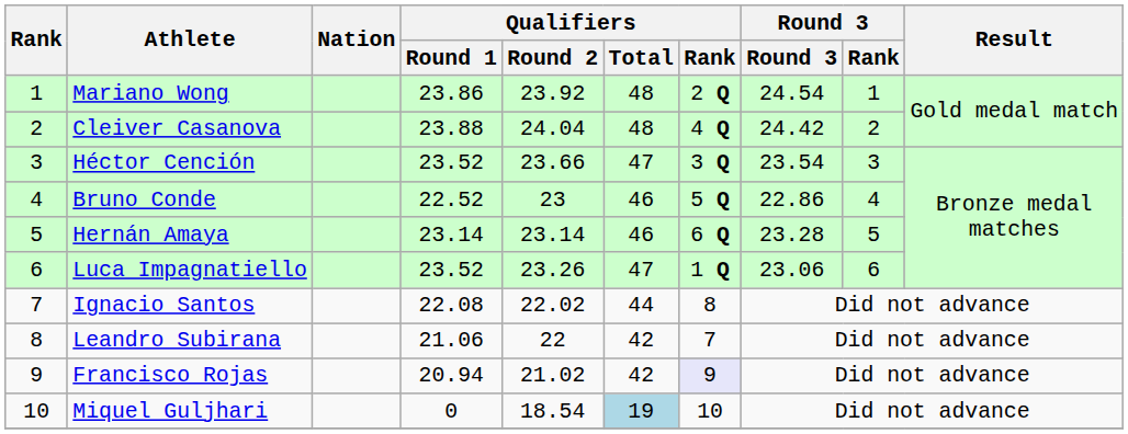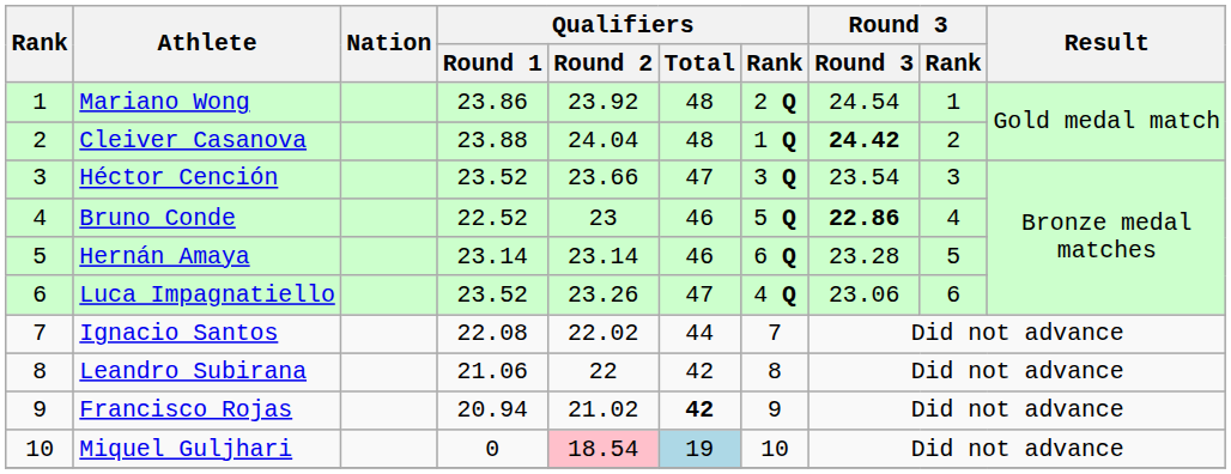 <table style="text-align:center;" class="wikitable sortable">
 <tr>
 <th rowspan="2">Rank</th>
 <th rowspan="2">Athlete</th>
 <th rowspan="2">Nation</th>
 <th colspan="4">Qualifiers</th>
 <th colspan="2">Round 3</th>
 <th rowspan="2">Result</th>
 </tr>
 <tr>
 <th>Round 1</th>
 <th>Round 2</th>
 <th>Total</th>
 <th>Rank</th>
 <th>Round 3</th>
 <th>Rank</th>
 </tr>
 <tr bgcolor=ccffcc>
 <td>1</td>
 <td align=left><a href='#'>Mariano Wong</a></td>
 <td align=left></td>
 <td>23.86</td>
 <td>23.92</td>
 <td>48</td>
 <td>2 <strong>Q</strong></td>
 <td>24.54</td>
 <td>1</td>
 <td rowspan="2">Gold medal match</td>
 </tr>
 <tr bgcolor=ccffcc>
 <td>2</td>
 <td align=left><a href='#'>Cleiver Casanova</a></td>
 <td align=left></td>
 <td>23.88</td>
 <td>24.04</td>
 <td>48</td>
-<td>4 <strong>Q</strong></td>
-<td>24.42</td>
+<td>1 <strong>Q</strong></td>
+<td><strong>24.42</strong></td>
 <td>2</td>
 </tr>
 <tr bgcolor=ccffcc>
 <td>3</td>
 <td align=left><a href='#'>Héctor Cención</a></td>
 <td align=left></td>
 <td>23.52</td>
 <td>23.66</td>
 <td>47</td>
 <td>3 <strong>Q</strong></td>
 <td>23.54</td>
 <td>3</td>
 <td rowspan="4">Bronze medal<br>matches</td>
 </tr>
 <tr bgcolor=ccffcc>
 <td>4</td>
 <td align=left><a href='#'>Bruno Conde</a></td>
 <td align=left></td>
 <td>22.52</td>
 <td>23</td>
 <td>46</td>
 <td>5 <strong>Q</strong></td>
-<td>22.86</td>
+<td><strong>22.86</strong></td>
 <td>4</td>
 </tr>
 <tr bgcolor=ccffcc>
 <td>5</td>
 <td align=left><a href='#'>Hernán Amaya</a></td>
 <td align=left></td>
 <td>23.14</td>
 <td>23.14</td>
 <td>46</td>
 <td>6 <strong>Q</strong></td>
 <td>23.28</td>
 <td>5</td>
 </tr>
 <tr bgcolor=ccffcc>
 <td>6</td>
 <td align=left><a href='#'>Luca Impagnatiello</a></td>
 <td align=left></td>
 <td>23.52</td>
 <td>23.26</td>
 <td>47</td>
-<td>1 <strong>Q</strong></td>
+<td>4 <strong>Q</strong></td>
 <td>23.06</td>
 <td>6</td>
 </tr>
 <tr>
 <td>7</td>
 <td align=left><a href='#'>Ignacio Santos</a></td>
 <td align=left></td>
 <td>22.08</td>
 <td>22.02</td>
 <td>44</td>
-<td>8</td>
+<td>7</td>
 <td colspan="3">Did not advance</td>
 </tr>
 <tr>
 <td>8</td>
 <td align=left><a href='#'>Leandro Subirana</a></td>
 <td align=left></td>
 <td>21.06</td>
 <td>22</td>
 <td>42</td>
-<td>7</td>
+<td>8</td>
 <td colspan="3">Did not advance</td>
 </tr>
 <tr>
 <td>9</td>
 <td align=left><a href='#'>Francisco Rojas</a></td>
 <td align=left></td>
 <td>20.94</td>
 <td>21.02</td>
-<td>42</td>
-<td style="background: lavender;">9</td>
+<td><strong>42</strong></td>
+<td>9</td>
 <td colspan="3">Did not advance</td>
 </tr>
 <tr>
 <td>10</td>
 <td align=left><a href='#'>Miquel Guljhari</a></td>
 <td align=left></td>
 <td>0</td>
-<td>18.54</td>
+<td style="background: pink;">18.54</td>
 <td style="background: lightblue;">19</td>
 <td>10</td>
 <td colspan="3">Did not advance</td>
 </tr>
 <tr>
 </tr>
 </table>
